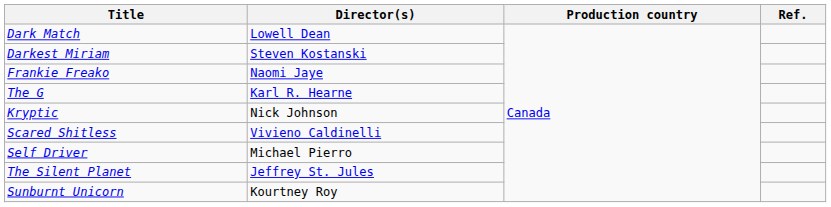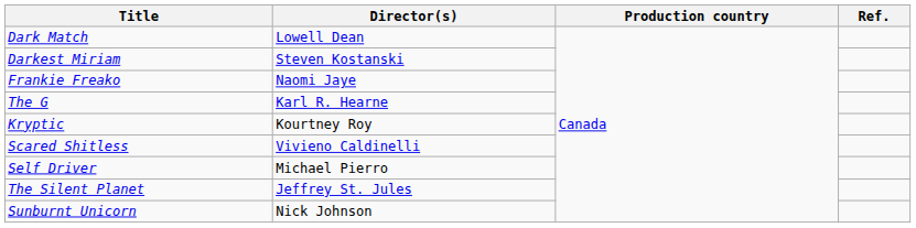 <table class="wikitable" width=100%>
 <tr>
 <th scope="col">Title</th>
 <th scope="col">Director(s)</th>
 <th scope="col">Production country</th>
 <th scope="col">Ref.</th>
 </tr>
 <tr>
 <td><em><a href='#'>Dark Match</a></em></td>
 <td><a href='#'>Lowell Dean</a></td>
 <td rowspan="9"><a href='#'>Canada</a></td>
 <td align="center"></td>
 </tr>
 <tr>
 <td><em><a href='#'>Darkest Miriam</a></em></td>
 <td><a href='#'>Steven Kostanski</a></td>
 <td align="center"></td>
 </tr>
 <tr>
 <td><em><a href='#'>Frankie Freako</a></em></td>
 <td><a href='#'>Naomi Jaye</a></td>
 <td align="center"></td>
 </tr>
 <tr>
 <td><em><a href='#'>The G</a></em></td>
 <td><a href='#'>Karl R. Hearne</a></td>
 <td align="center"></td>
 </tr>
 <tr>
 <td><em><a href='#'>Kryptic</a></em></td>
-<td>Nick Johnson</td>
+<td>Kourtney Roy</td>
 <td align="center"></td>
 </tr>
 <tr>
 <td><em><a href='#'>Scared Shitless</a></em></td>
 <td><a href='#'>Vivieno Caldinelli</a></td>
 <td align="center"></td>
 </tr>
 <tr>
 <td><em><a href='#'>Self Driver</a></em></td>
 <td>Michael Pierro</td>
 <td align="center"></td>
 </tr>
 <tr>
 <td><em><a href='#'>The Silent Planet</a></em></td>
 <td><a href='#'>Jeffrey St. Jules</a></td>
 <td align="center"></td>
 </tr>
 <tr>
 <td><em><a href='#'>Sunburnt Unicorn</a></em></td>
-<td>Kourtney Roy</td>
+<td>Nick Johnson</td>
 <td align="center"></td>
 </tr>
 </table>
